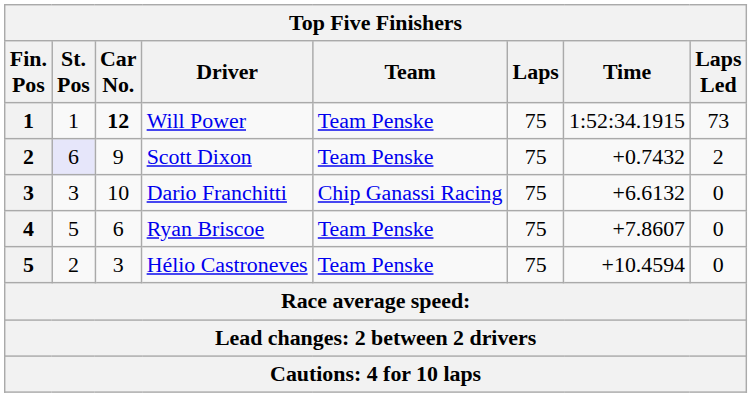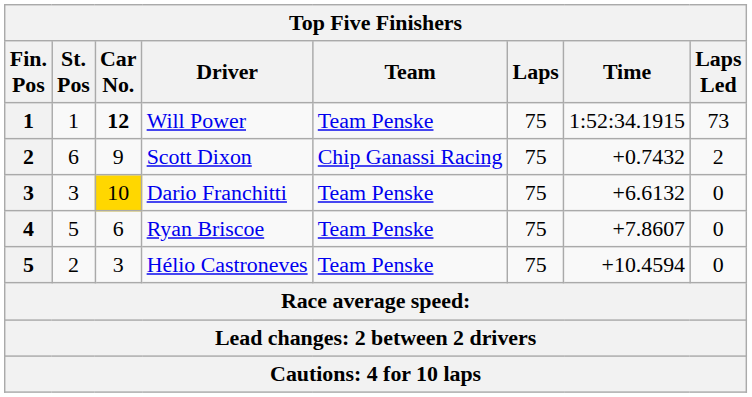 <table class="wikitable" style="font-size:95%;">
 <tr>
 <th colspan=9>Top Five Finishers</th>
 </tr>
 <tr>
 <th>Fin.<br>Pos</th>
 <th>St.<br>Pos</th>
 <th>Car<br>No.</th>
 <th>Driver</th>
 <th>Team</th>
 <th>Laps</th>
 <th>Time</th>
 <th>Laps<br>Led</th>
 </tr>
 <tr>
 <th>1</th>
 <td align=center>1</td>
 <td align=center><strong>12</strong></td>
 <td> <a href='#'>Will Power</a></td>
 <td><a href='#'>Team Penske</a></td>
 <td align=center>75</td>
 <td align=right>1:52:34.1915</td>
 <td align=center>73</td>
 </tr>
 <tr>
 <th>2</th>
-<td align=center style="background: lavender;">6</td>
+<td align=center>6</td>
 <td align=center>9</td>
 <td> <a href='#'>Scott Dixon</a></td>
-<td><a href='#'>Team Penske</a></td>
+<td><a href='#'>Chip Ganassi Racing</a></td>
 <td align=center>75</td>
 <td align=right>+0.7432</td>
 <td align=center>2</td>
 </tr>
 <tr>
 <th>3</th>
 <td align=center>3</td>
-<td align=center>10</td>
+<td align=center style="background: gold;">10</td>
 <td> <a href='#'>Dario Franchitti</a></td>
-<td><a href='#'>Chip Ganassi Racing</a></td>
+<td><a href='#'>Team Penske</a></td>
 <td align=center>75</td>
 <td align=right>+6.6132</td>
 <td align=center>0</td>
 </tr>
 <tr>
 <th>4</th>
 <td align=center>5</td>
 <td align=center>6</td>
 <td> <a href='#'>Ryan Briscoe</a></td>
 <td><a href='#'>Team Penske</a></td>
 <td align=center>75</td>
 <td align=right>+7.8607</td>
 <td align=center>0</td>
 </tr>
 <tr>
 <th>5</th>
 <td align=center>2</td>
 <td align=center>3</td>
 <td> <a href='#'>Hélio Castroneves</a></td>
 <td><a href='#'>Team Penske</a></td>
 <td align=center>75</td>
 <td align=right>+10.4594</td>
 <td align=center>0</td>
 </tr>
 <tr>
 <th colspan=9>Race average speed: </th>
 </tr>
 <tr>
 <th colspan=9>Lead changes: 2 between 2 drivers</th>
 </tr>
 <tr>
 <th colspan=9>Cautions: 4 for 10 laps</th>
 </tr>
 </table>
